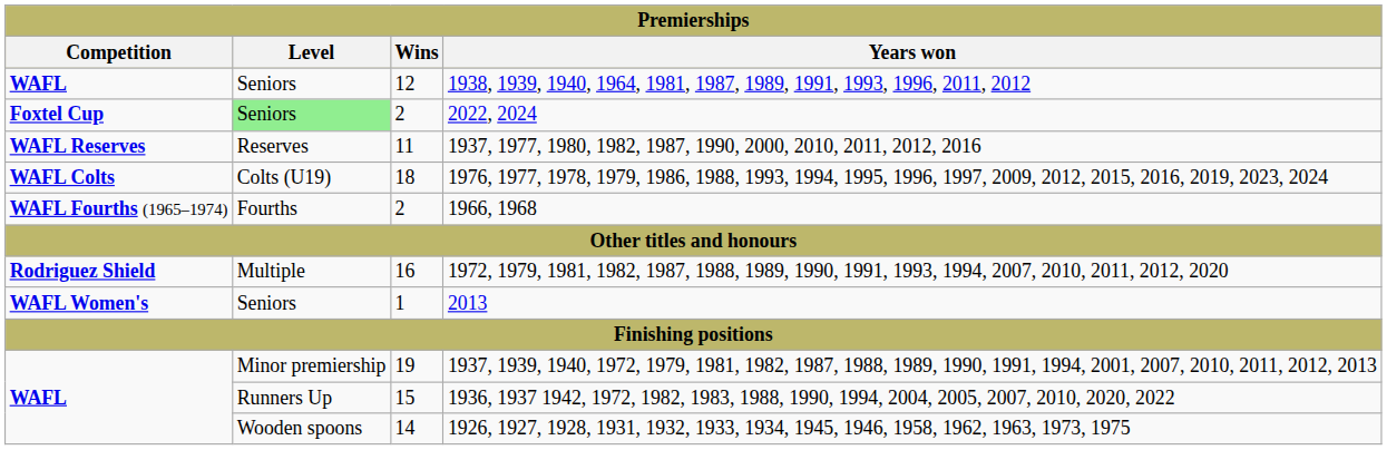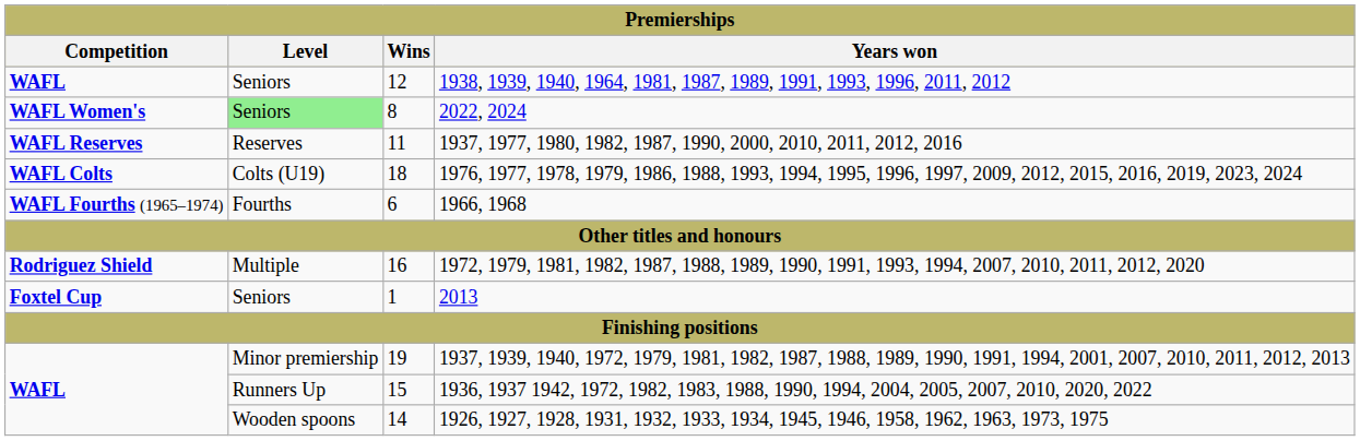 <table class="wikitable">
 <tr>
 <td colspan="4" style="background:#bdb76b;" align="center"><strong>Premierships</strong></td>
 </tr>
 <tr style="background:#bdb76b;">
 <th>Competition</th>
 <th>Level</th>
 <th>Wins</th>
 <th>Years won</th>
 </tr>
 <tr>
 <td><strong><a href='#'>WAFL</a></strong></td>
 <td>Seniors</td>
 <td>12</td>
 <td><a href='#'>1938</a>, <a href='#'>1939</a>, <a href='#'>1940</a>, <a href='#'>1964</a>, <a href='#'>1981</a>, <a href='#'>1987</a>, <a href='#'>1989</a>, <a href='#'>1991</a>, <a href='#'>1993</a>, <a href='#'>1996</a>, <a href='#'>2011</a>, <a href='#'>2012</a></td>
 </tr>
 <tr>
-<td><strong><a href='#'>Foxtel Cup</a></strong></td>
+<td><strong><a href='#'>WAFL Women's</a></strong></td>
 <td style="background: lightgreen;">Seniors</td>
-<td>2</td>
+<td>8</td>
 <td><a href='#'>2022</a>, <a href='#'>2024</a></td>
 </tr>
 <tr>
 <td><strong><a href='#'>WAFL Reserves</a></strong></td>
 <td>Reserves</td>
 <td>11</td>
 <td>1937, 1977, 1980, 1982, 1987, 1990, 2000, 2010, 2011, 2012, 2016</td>
 </tr>
 <tr>
 <td><strong><a href='#'>WAFL Colts</a></strong></td>
 <td>Colts (U19)</td>
 <td>18</td>
 <td>1976, 1977, 1978, 1979, 1986, 1988, 1993, 1994, 1995, 1996, 1997, 2009, 2012, 2015, 2016, 2019, 2023, 2024</td>
 </tr>
 <tr>
 <td><strong><a href='#'>WAFL Fourths</a></strong> <small>(1965–1974)</small></td>
 <td>Fourths</td>
-<td>2</td>
+<td>6</td>
 <td>1966, 1968</td>
 </tr>
 <tr>
 <td colspan="4" style="background:#bdb76b;" align="center"><strong>Other titles and honours</strong></td>
 </tr>
 <tr>
 <td><strong><a href='#'>Rodriguez Shield</a></strong></td>
 <td>Multiple</td>
 <td>16</td>
 <td>1972, 1979, 1981, 1982, 1987, 1988, 1989, 1990, 1991, 1993, 1994, 2007, 2010, 2011, 2012, 2020</td>
 </tr>
 <tr>
-<td><strong><a href='#'>WAFL Women's</a></strong></td>
+<td><strong><a href='#'>Foxtel Cup</a></strong></td>
 <td>Seniors</td>
 <td>1</td>
 <td><a href='#'>2013</a></td>
 </tr>
 <tr>
 <td colspan="4" style="background:#bdb76b;" align="center"><strong>Finishing positions</strong></td>
 </tr>
 <tr>
 <td rowspan=3 scope="row" style="text-align: left"><strong><a href='#'>WAFL</a></strong></td>
 <td>Minor premiership</td>
 <td>19</td>
 <td>1937, 1939, 1940, 1972, 1979, 1981, 1982, 1987, 1988, 1989, 1990, 1991, 1994, 2001, 2007, 2010, 2011, 2012, 2013</td>
 </tr>
 <tr>
 <td>Runners Up</td>
 <td>15</td>
 <td>1936, 1937 1942, 1972, 1982, 1983, 1988, 1990, 1994, 2004, 2005, 2007, 2010, 2020, 2022</td>
 </tr>
 <tr>
 <td>Wooden spoons</td>
 <td>14</td>
 <td>1926, 1927, 1928, 1931, 1932, 1933, 1934, 1945, 1946, 1958, 1962, 1963, 1973, 1975</td>
 </tr>
 </table>
